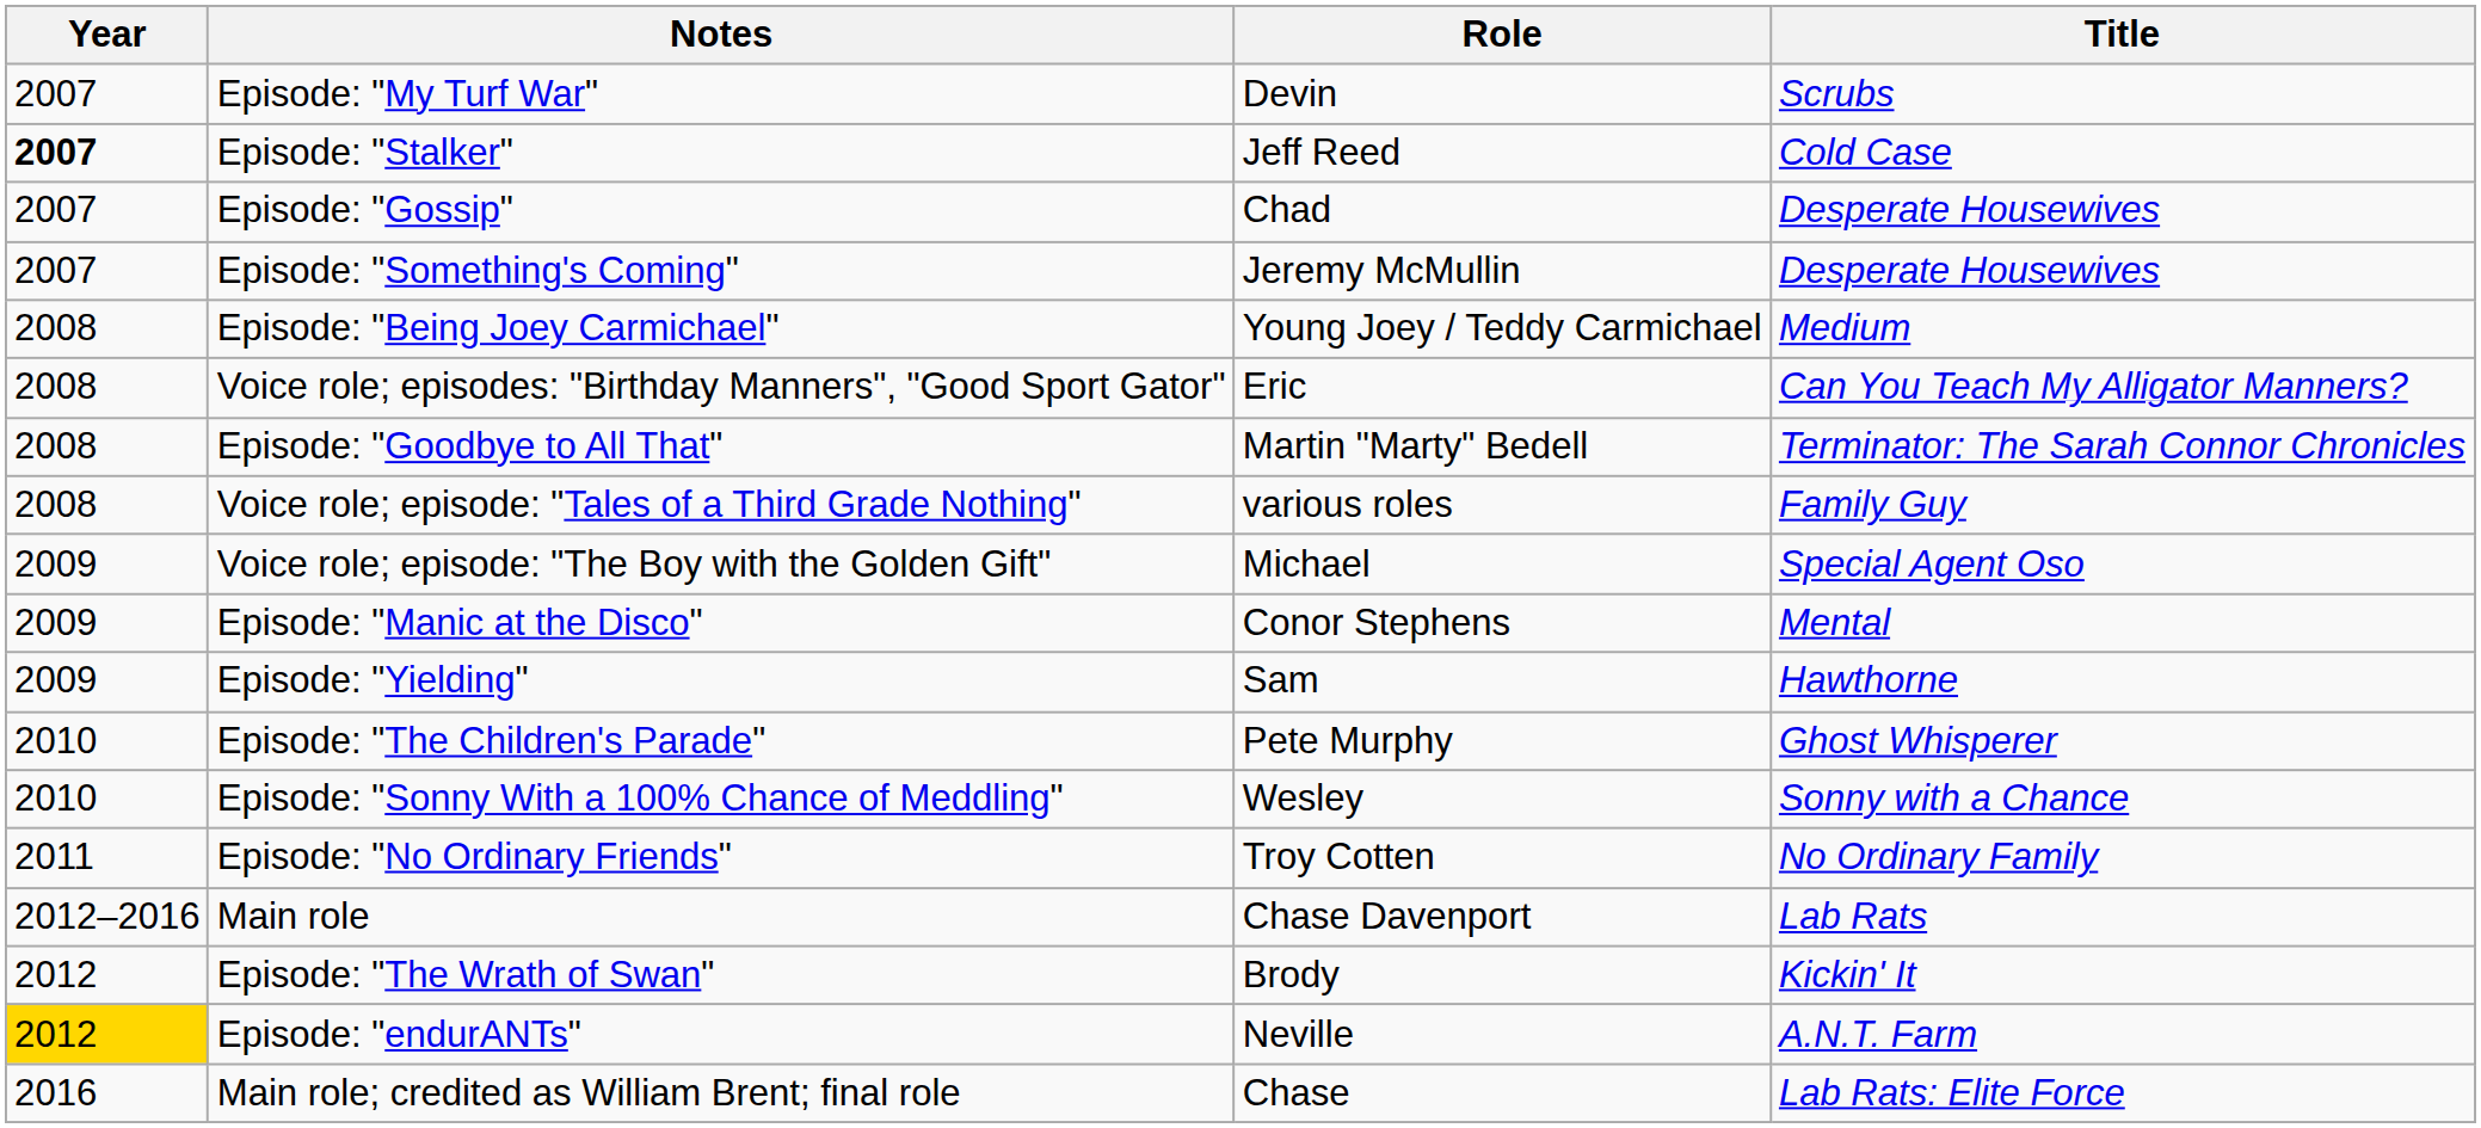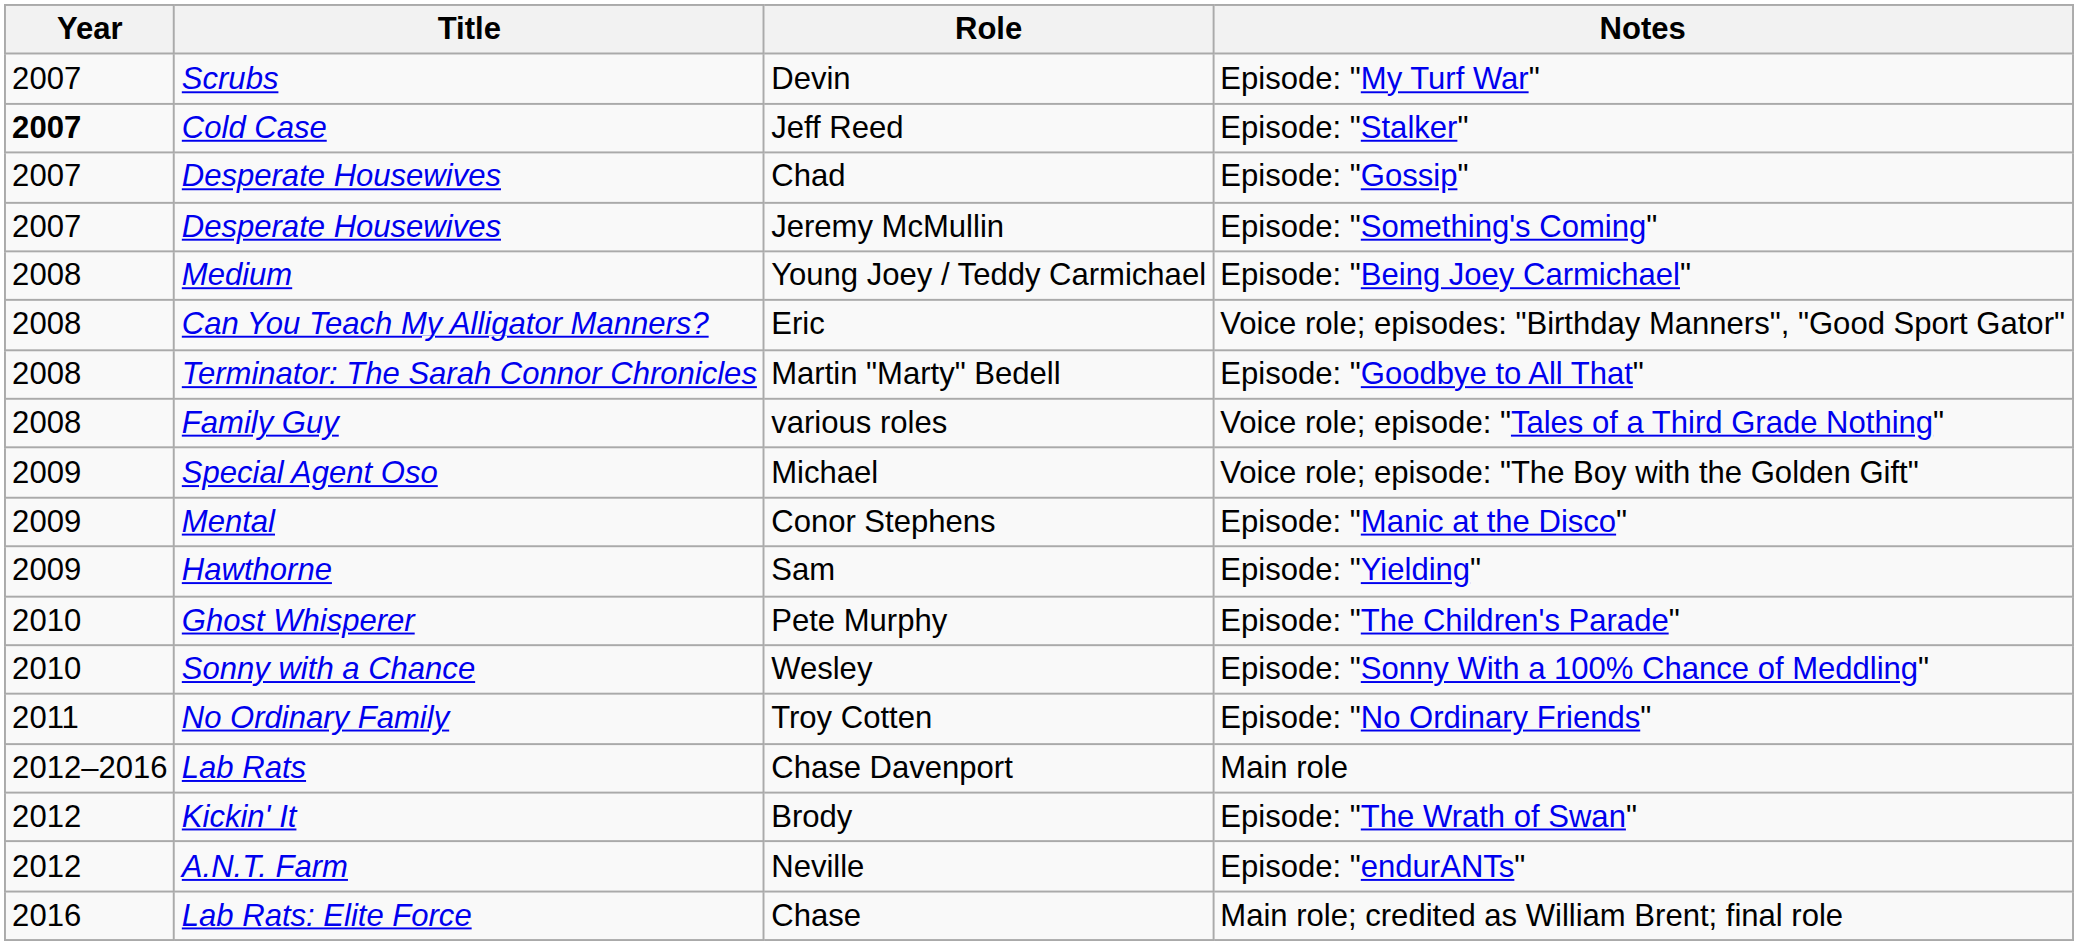 <table class="wikitable sortable">
 <tr>
 <th>Year</th>
+<th>Title</th>
+<th>Role</th>
 <th class="unsortable">Notes</th>
-<th>Role</th>
-<th>Title</th>
 </tr>
 <tr>
 <td>2007</td>
+<td><em><a href='#'>Scrubs</a></em></td>
+<td>Devin</td>
 <td>Episode: "<a href='#'>My Turf War</a>"</td>
-<td>Devin</td>
-<td><em><a href='#'>Scrubs</a></em></td>
 </tr>
 <tr>
 <td><strong>2007</strong></td>
+<td><em><a href='#'>Cold Case</a></em></td>
+<td>Jeff Reed</td>
 <td>Episode: "<a href='#'>Stalker</a>"</td>
-<td>Jeff Reed</td>
-<td><em><a href='#'>Cold Case</a></em></td>
 </tr>
 <tr>
 <td>2007</td>
+<td><em><a href='#'>Desperate Housewives</a></em></td>
+<td>Chad</td>
 <td>Episode: "<a href='#'>Gossip</a>"</td>
-<td>Chad</td>
-<td><em><a href='#'>Desperate Housewives</a></em></td>
 </tr>
 <tr>
 <td>2007</td>
+<td><em><a href='#'>Desperate Housewives</a></em></td>
+<td>Jeremy McMullin</td>
 <td>Episode: "<a href='#'>Something's Coming</a>"</td>
-<td>Jeremy McMullin</td>
-<td><em><a href='#'>Desperate Housewives</a></em></td>
 </tr>
 <tr>
 <td>2008</td>
+<td><em><a href='#'>Medium</a></em></td>
+<td style="white-space:nowrap;">Young Joey / Teddy Carmichael</td>
 <td>Episode: "<a href='#'>Being Joey Carmichael</a>"</td>
-<td style="white-space:nowrap;">Young Joey / Teddy Carmichael</td>
-<td><em><a href='#'>Medium</a></em></td>
 </tr>
 <tr>
 <td>2008</td>
+<td><em><a href='#'>Can You Teach My Alligator Manners?</a></em></td>
+<td>Eric</td>
 <td>Voice role; episodes: "Birthday Manners", "Good Sport Gator"</td>
-<td>Eric</td>
-<td><em><a href='#'>Can You Teach My Alligator Manners?</a></em></td>
 </tr>
 <tr>
 <td>2008</td>
+<td style="white-space:nowrap;"><em><a href='#'>Terminator: The Sarah Connor Chronicles</a></em></td>
+<td>Martin "Marty" Bedell</td>
 <td>Episode: "<a href='#'>Goodbye to All That</a>"</td>
-<td>Martin "Marty" Bedell</td>
-<td style="white-space:nowrap;"><em><a href='#'>Terminator: The Sarah Connor Chronicles</a></em></td>
 </tr>
 <tr>
 <td>2008</td>
+<td><em><a href='#'>Family Guy</a></em></td>
+<td>various roles</td>
 <td>Voice role; episode: "<a href='#'>Tales of a Third Grade Nothing</a>"</td>
-<td>various roles</td>
-<td><em><a href='#'>Family Guy</a></em></td>
 </tr>
 <tr>
 <td>2009</td>
+<td><em><a href='#'>Special Agent Oso</a></em></td>
+<td>Michael</td>
 <td>Voice role; episode: "The Boy with the Golden Gift"</td>
-<td>Michael</td>
-<td><em><a href='#'>Special Agent Oso</a></em></td>
 </tr>
 <tr>
 <td>2009</td>
+<td><em><a href='#'>Mental</a></em></td>
+<td>Conor Stephens</td>
 <td>Episode: "<a href='#'>Manic at the Disco</a>"</td>
-<td>Conor Stephens</td>
-<td><em><a href='#'>Mental</a></em></td>
 </tr>
 <tr>
 <td>2009</td>
+<td><em><a href='#'>Hawthorne</a></em></td>
+<td>Sam</td>
 <td>Episode: "<a href='#'>Yielding</a>"</td>
-<td>Sam</td>
-<td><em><a href='#'>Hawthorne</a></em></td>
 </tr>
 <tr>
 <td>2010</td>
+<td><em><a href='#'>Ghost Whisperer</a></em></td>
+<td>Pete Murphy</td>
 <td>Episode: "<a href='#'>The Children's Parade</a>"</td>
-<td>Pete Murphy</td>
-<td><em><a href='#'>Ghost Whisperer</a></em></td>
 </tr>
 <tr>
 <td>2010</td>
+<td><em><a href='#'>Sonny with a Chance</a></em></td>
+<td>Wesley</td>
 <td>Episode: "<a href='#'>Sonny With a 100% Chance of Meddling</a>"</td>
-<td>Wesley</td>
-<td><em><a href='#'>Sonny with a Chance</a></em></td>
 </tr>
 <tr>
 <td>2011</td>
+<td><em><a href='#'>No Ordinary Family</a></em></td>
+<td>Troy Cotten</td>
 <td>Episode: "<a href='#'>No Ordinary Friends</a>"</td>
-<td>Troy Cotten</td>
-<td><em><a href='#'>No Ordinary Family</a></em></td>
 </tr>
 <tr>
 <td>2012–2016</td>
+<td><em><a href='#'>Lab Rats</a></em></td>
+<td>Chase Davenport</td>
 <td>Main role</td>
-<td>Chase Davenport</td>
-<td><em><a href='#'>Lab Rats</a></em></td>
 </tr>
 <tr>
 <td>2012</td>
+<td><em><a href='#'>Kickin' It</a></em></td>
+<td>Brody</td>
 <td>Episode: "<a href='#'>The Wrath of Swan</a>"</td>
-<td>Brody</td>
-<td><em><a href='#'>Kickin' It</a></em></td>
 </tr>
 <tr>
-<td style="background: gold;">2012</td>
+<td>2012</td>
+<td><em><a href='#'>A.N.T. Farm</a></em></td>
+<td>Neville</td>
 <td>Episode: "<a href='#'>endurANTs</a>"</td>
-<td>Neville</td>
-<td><em><a href='#'>A.N.T. Farm</a></em></td>
 </tr>
 <tr>
 <td>2016</td>
+<td><em><a href='#'>Lab Rats: Elite Force</a></em></td>
+<td>Chase</td>
 <td>Main role; credited as William Brent; final role</td>
-<td>Chase</td>
-<td><em><a href='#'>Lab Rats: Elite Force</a></em></td>
 </tr>
 </table>
